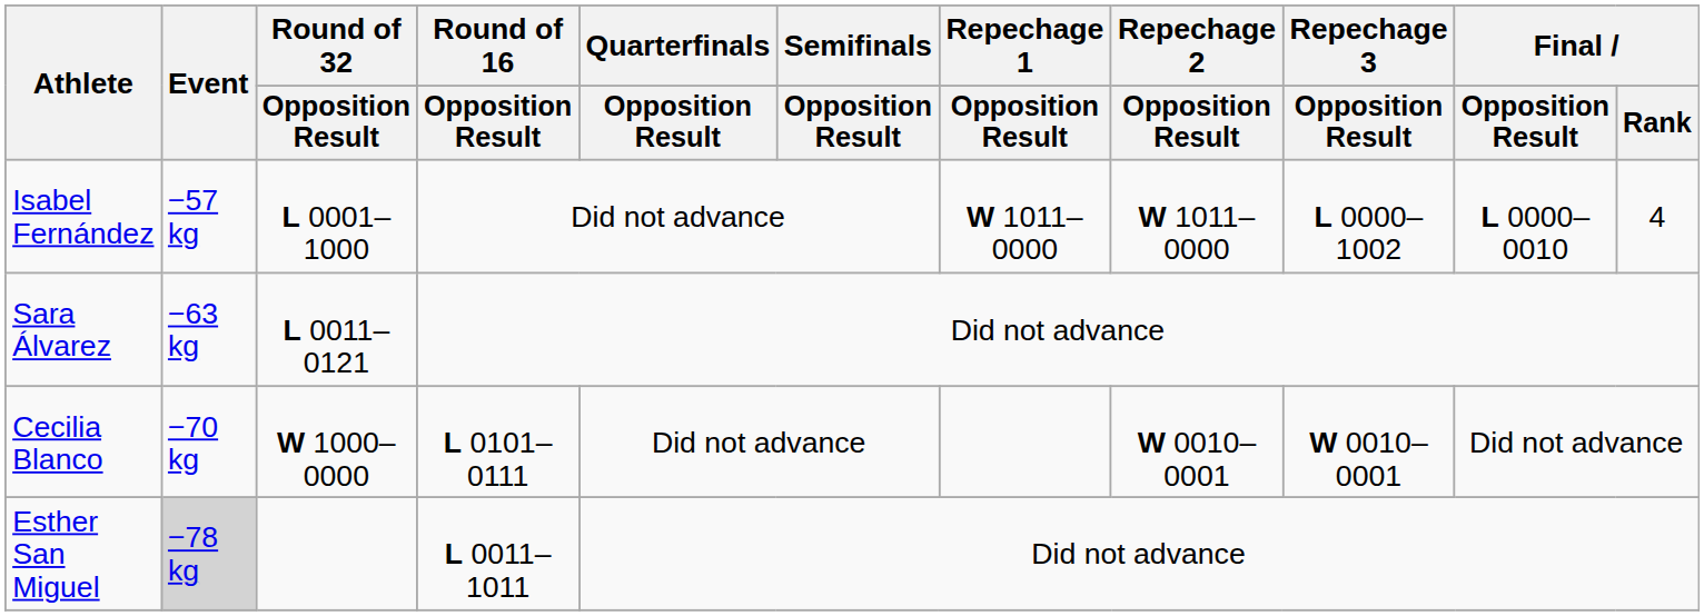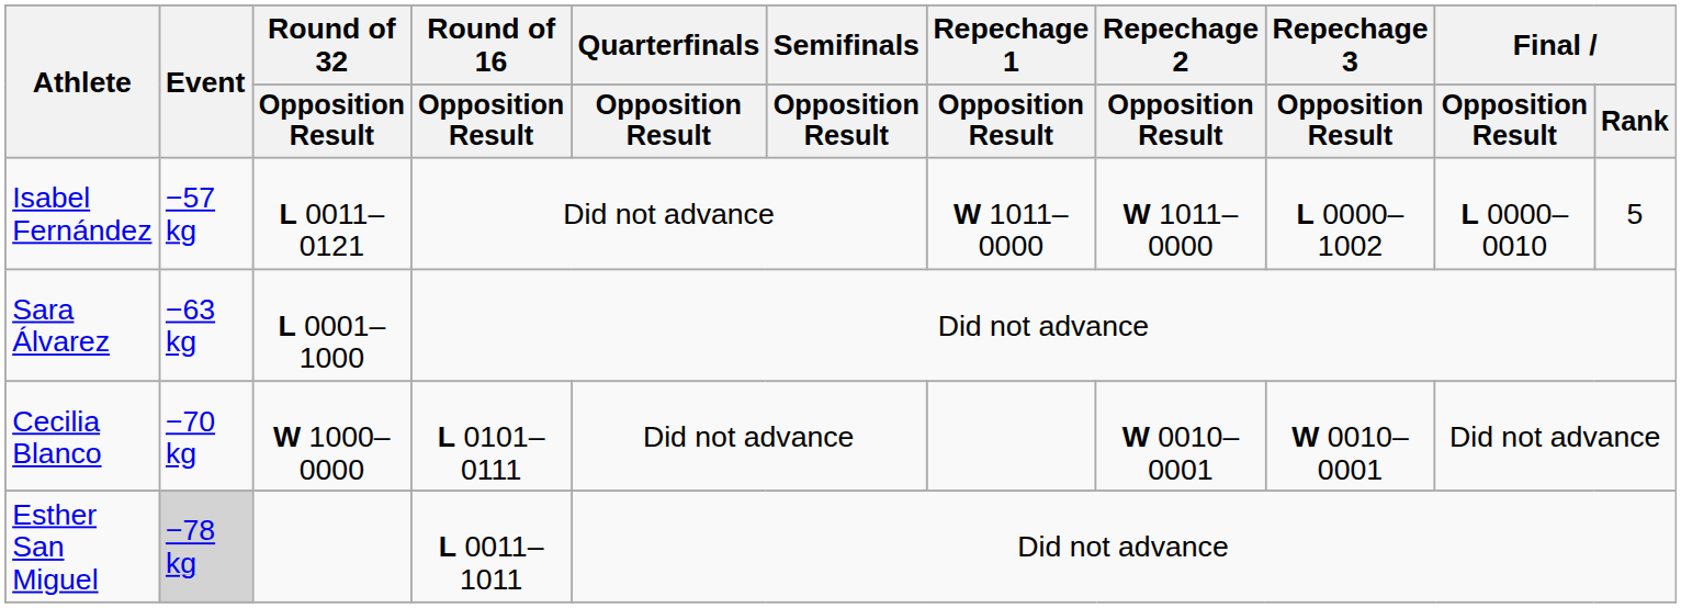 <table class="wikitable" style="font-size:90%">
 <tr>
 <th rowspan="2">Athlete</th>
 <th rowspan="2">Event</th>
 <th>Round of 32</th>
 <th>Round of 16</th>
 <th>Quarterfinals</th>
 <th>Semifinals</th>
 <th>Repechage 1</th>
 <th>Repechage 2</th>
 <th>Repechage 3</th>
 <th colspan=2>Final / </th>
 </tr>
 <tr style="font-size:95%">
 <th>Opposition<br>Result</th>
 <th>Opposition<br>Result</th>
 <th>Opposition<br>Result</th>
 <th>Opposition<br>Result</th>
 <th>Opposition<br>Result</th>
 <th>Opposition<br>Result</th>
 <th>Opposition<br>Result</th>
 <th>Opposition<br>Result</th>
 <th>Rank</th>
 </tr>
 <tr align=center>
 <td align=left><a href='#'>Isabel Fernández</a></td>
 <td align=left><a href='#'>−57 kg</a></td>
-<td><br><strong>L</strong> 0001–1000</td>
+<td><br><strong>L</strong> 0011–0121</td>
 <td colspan=3>Did not advance</td>
 <td><br><strong>W</strong> 1011–0000</td>
 <td><br><strong>W</strong> 1011–0000</td>
 <td><br><strong>L</strong> 0000–1002</td>
 <td><br><strong>L</strong> 0000–0010</td>
-<td>4</td>
+<td>5</td>
 </tr>
 <tr align=center>
 <td align=left><a href='#'>Sara Álvarez</a></td>
 <td align=left><a href='#'>−63 kg</a></td>
-<td><br><strong>L</strong> 0011–0121</td>
+<td><br><strong>L</strong> 0001–1000</td>
 <td colspan=8>Did not advance</td>
 </tr>
 <tr align=center>
 <td align=left><a href='#'>Cecilia Blanco</a></td>
 <td align=left><a href='#'>−70 kg</a></td>
 <td><br><strong>W</strong> 1000–0000</td>
 <td><br><strong>L</strong> 0101–0111</td>
 <td colspan=2>Did not advance</td>
 <td></td>
 <td><br><strong>W</strong> 0010–0001</td>
 <td><br><strong>W</strong> 0010–0001</td>
 <td colspan=2>Did not advance</td>
 </tr>
 <tr align=center>
 <td align=left><a href='#'>Esther San Miguel</a></td>
 <td align=left style="background: lightgrey;"><a href='#'>−78 kg</a></td>
 <td></td>
 <td><br><strong>L</strong> 0011–1011</td>
 <td colspan=7>Did not advance</td>
 </tr>
 </table>
